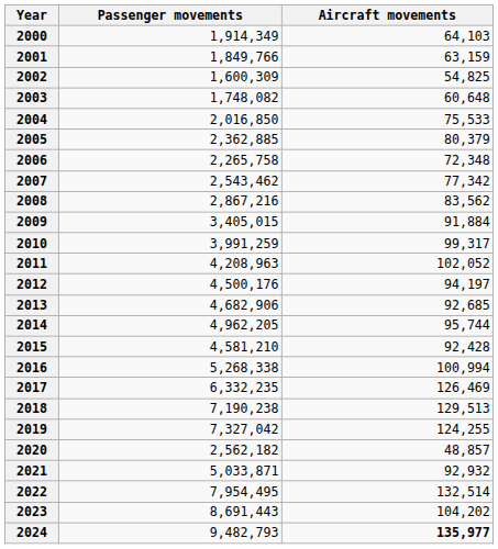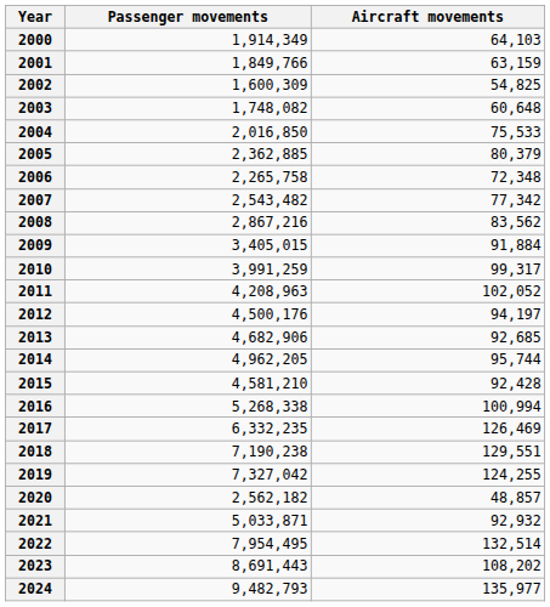 <table class="wikitable" style="text-align: right; width:500px;" align="center">
 <tr>
 <th>Year</th>
 <th>Passenger movements</th>
 <th>Aircraft movements</th>
 </tr>
 <tr>
 <th>2000</th>
 <td>1,914,349</td>
 <td>64,103</td>
 </tr>
 <tr>
 <th>2001</th>
 <td> 1,849,766</td>
 <td> 63,159</td>
 </tr>
 <tr>
 <th>2002</th>
 <td> 1,600,309</td>
 <td> 54,825</td>
 </tr>
 <tr>
 <th>2003</th>
 <td> 1,748,082</td>
 <td> 60,648</td>
 </tr>
 <tr>
 <th>2004</th>
 <td> 2,016,850</td>
 <td> 75,533</td>
 </tr>
 <tr>
 <th>2005</th>
 <td> 2,362,885</td>
 <td> 80,379</td>
 </tr>
 <tr>
 <th>2006</th>
 <td> 2,265,758</td>
 <td> 72,348</td>
 </tr>
 <tr>
 <th>2007</th>
-<td> 2,543,462</td>
+<td> 2,543,482</td>
 <td> 77,342</td>
 </tr>
 <tr>
 <th>2008</th>
 <td> 2,867,216</td>
 <td> 83,562</td>
 </tr>
 <tr>
 <th>2009</th>
 <td> 3,405,015</td>
 <td> 91,884</td>
 </tr>
 <tr>
 <th>2010</th>
 <td> 3,991,259</td>
 <td> 99,317</td>
 </tr>
 <tr>
 <th>2011</th>
 <td> 4,208,963</td>
 <td> 102,052</td>
 </tr>
 <tr>
 <th>2012</th>
 <td> 4,500,176</td>
 <td> 94,197</td>
 </tr>
 <tr>
 <th>2013</th>
 <td> 4,682,906</td>
 <td> 92,685</td>
 </tr>
 <tr>
 <th>2014</th>
 <td> 4,962,205</td>
 <td> 95,744</td>
 </tr>
 <tr>
 <th>2015</th>
 <td> 4,581,210</td>
 <td> 92,428</td>
 </tr>
 <tr>
 <th>2016</th>
 <td> 5,268,338</td>
 <td> 100,994</td>
 </tr>
 <tr>
 <th>2017</th>
 <td> 6,332,235</td>
 <td> 126,469</td>
 </tr>
 <tr>
 <th>2018</th>
 <td> 7,190,238</td>
-<td> 129,513</td>
+<td> 129,551</td>
 </tr>
 <tr>
 <th>2019</th>
 <td> 7,327,042</td>
 <td> 124,255</td>
 </tr>
 <tr>
 <th>2020</th>
 <td> 2,562,182</td>
 <td> 48,857</td>
 </tr>
 <tr>
 <th>2021</th>
 <td> 5,033,871</td>
 <td> 92,932</td>
 </tr>
 <tr>
 <th>2022</th>
 <td> 7,954,495</td>
 <td> 132,514</td>
 </tr>
 <tr>
 <th>2023</th>
 <td> 8,691,443</td>
-<td> 104,202</td>
+<td> 108,202</td>
 </tr>
 <tr>
 <th>2024</th>
 <td> 9,482,793</td>
-<td><strong> 135,977</strong></td>
+<td> 135,977</td>
 </tr>
 </table>
